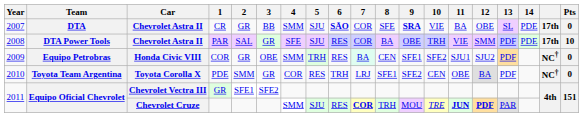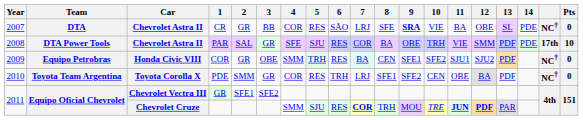 <table class="wikitable" style="text-align:center; font-size:85%">
 <tr>
 <th>Year</th>
 <th>Team</th>
 <th>Car</th>
 <th>1</th>
 <th>2</th>
 <th>3</th>
 <th>4</th>
 <th>5</th>
 <th>6</th>
 <th>7</th>
 <th>8</th>
 <th>9</th>
 <th>10</th>
 <th>11</th>
 <th>12</th>
 <th>13</th>
 <th>14</th>
 <th></th>
 <th>Pts</th>
 </tr>
 <tr>
 <td><a href='#'>2007</a></td>
 <th nowrap><a href='#'>DTA</a></th>
 <th nowrap><a href='#'>Chevrolet Astra II</a></th>
 <td><a href='#'>CR</a></td>
 <td><a href='#'>GR</a></td>
 <td><a href='#'>BB</a></td>
-<td><a href='#'>SMM</a></td>
-<td><a href='#'>SJU</a></td>
-<td><strong><a href='#'>SÃO</a></strong></td>
 <td><a href='#'>COR</a></td>
+<td><a href='#'>RES</a></td>
+<td><a href='#'>SÃO</a></td>
+<td><a href='#'>LRJ</a></td>
 <td><a href='#'>SFE</a></td>
 <td><strong><a href='#'>SRA</a></strong></td>
 <td><a href='#'>VIE</a></td>
 <td><a href='#'>BA</a></td>
 <td><a href='#'>OBE</a></td>
 <td bgcolor="#EFCFFF"><a href='#'>SL</a><br></td>
 <td><a href='#'>PDE</a></td>
-<th>17th</th>
+<th>NC<sup>†</sup></th>
 <th>0</th>
 </tr>
 <tr>
 <td><a href='#'>2008</a></td>
 <th nowrap><a href='#'>DTA Power Tools</a></th>
 <th nowrap><a href='#'>Chevrolet Astra II</a></th>
 <td bgcolor="#EFCFFF"><a href='#'>PAR</a><br></td>
 <td bgcolor="#EFCFFF"><a href='#'>SAL</a><br></td>
 <td bgcolor="#DFFFDF"><a href='#'>GR</a><br></td>
 <td bgcolor="#EFCFFF"><a href='#'>SFE</a><br></td>
 <td bgcolor="#EFCFFF"><a href='#'>SJU</a><br></td>
 <td bgcolor="#CFCFFF"><a href='#'>RES</a><br></td>
 <td bgcolor="#CFCFFF"><a href='#'>COR</a><br></td>
 <td bgcolor="#EFCFFF"><a href='#'>BA</a><br></td>
 <td bgcolor="#CFCFFF"><a href='#'>OBE</a><br></td>
 <td bgcolor="#CFCFFF"><a href='#'>TRH</a><br></td>
 <td bgcolor="#EFCFFF"><a href='#'>VIE</a><br></td>
 <td bgcolor="#EFCFFF"><a href='#'>SMM</a><br></td>
 <td bgcolor="#CFCFFF"><a href='#'>PDF</a><br></td>
 <td bgcolor="#DFFFDF"><a href='#'>PDE</a><br></td>
 <th>17th</th>
 <th>10</th>
 </tr>
 <tr>
 <td><a href='#'>2009</a></td>
 <th nowrap><a href='#'>Equipo Petrobras</a></th>
 <th nowrap><a href='#'>Honda Civic VIII</a></th>
 <td><a href='#'>COR</a></td>
 <td><a href='#'>GR</a></td>
 <td><a href='#'>OBE</a></td>
 <td><a href='#'>SMM</a></td>
 <td bgcolor="#DFFFDF"><a href='#'>TRH</a><br></td>
 <td><a href='#'>RES</a></td>
 <td bgcolor="#DFFDF"><a href='#'>BA</a><br></td>
 <td><a href='#'>CEN</a></td>
 <td><a href='#'>SFE1</a></td>
 <td><a href='#'>SFE2</a></td>
 <td><a href='#'>SJU1</a></td>
 <td><a href='#'>SJU2</a></td>
 <td bgcolor="#FFDF9F"><a href='#'>PDF</a><br></td>
 <td></td>
 <th>NC<sup>†</sup></th>
 <th>0</th>
 </tr>
 <tr>
 <td><a href='#'>2010</a></td>
 <th nowrap><a href='#'>Toyota Team Argentina</a></th>
 <th nowrap><a href='#'>Toyota Corolla X</a></th>
 <td><a href='#'>PDE</a></td>
 <td><a href='#'>SMM</a></td>
 <td><a href='#'>GR</a></td>
 <td><a href='#'>COR</a></td>
 <td><a href='#'>RES</a></td>
 <td><a href='#'>TRH</a></td>
 <td><a href='#'>LRJ</a></td>
 <td><a href='#'>SFE1</a></td>
 <td><a href='#'>SFE2</a></td>
 <td><a href='#'>CEN</a></td>
 <td><a href='#'>OBE</a></td>
 <td bgcolor="#DFDFDF"><a href='#'>BA</a><br></td>
 <td><a href='#'>PDF</a></td>
 <td></td>
 <th>NC<sup>†</sup></th>
 <th>0</th>
 </tr>
 <tr>
 <td rowspan="2"><a href='#'>2011</a></td>
 <th rowspan="2"nowrap><a href='#'>Equipo Oficial Chevrolet</a></th>
 <th nowrap><a href='#'>Chevrolet Vectra III</a></th>
 <td bgcolor="#DFFFDF"><a href='#'>GR</a><br></td>
 <td bgcolor="#FFFFFF"><a href='#'>SFE1</a><br></td>
 <td bgcolor="#FFFFFF"><a href='#'>SFE2</a><br></td>
 <td></td>
 <td></td>
 <td></td>
 <td></td>
 <td></td>
 <td></td>
 <td></td>
 <td></td>
 <td></td>
 <td></td>
 <td></td>
 <th rowspan="2">4th</th>
 <th rowspan="2">151</th>
 </tr>
 <tr>
 <th nowrap><a href='#'>Chevrolet Cruze</a></th>
 <td></td>
 <td></td>
 <td></td>
 <td bgcolor="#FFFFFF"><a href='#'>SMM</a><br></td>
 <td bgcolor="#DFFFDF"><a href='#'>SJU</a><br></td>
 <td bgcolor="#DFFFDF"><a href='#'>RES</a><br></td>
 <td bgcolor="#FFFFBF"><strong><a href='#'>COR</a></strong><br></td>
 <td bgcolor="#DFFFDF"><a href='#'>TRH</a><br></td>
 <td bgcolor="#EFCFFF"><a href='#'>MOU</a><br></td>
 <td bgcolor="#FFFFBF"><em><a href='#'>TRE</a></em><br></td>
 <td bgcolor="#DFFFDF"><strong><a href='#'>JUN</a></strong><br></td>
 <td bgcolor="#FFDF9F"><strong><a href='#'>PDF</a></strong><br></td>
 <td bgcolor="#DFDFDF"><a href='#'>PAR</a><br></td>
 <td></td>
 </tr>
 </table>
